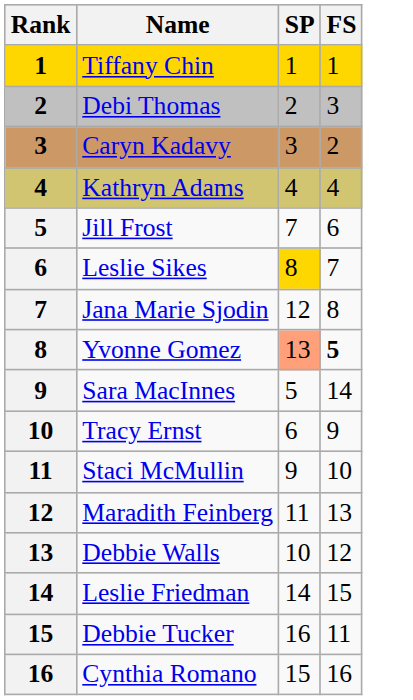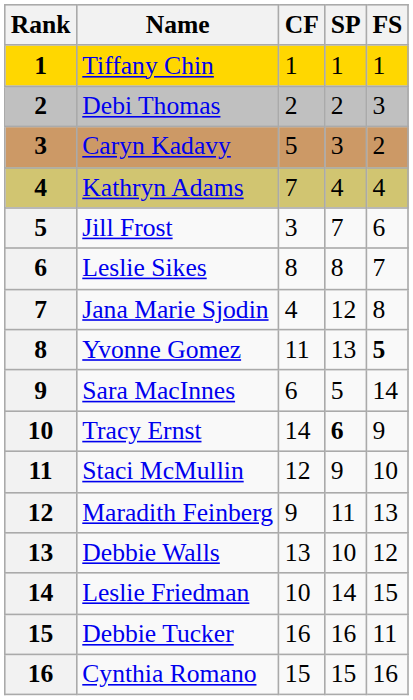 <table class="wikitable">
 <tr>
 <th>Rank</th>
 <th>Name</th>
+<th>CF</th>
 <th>SP</th>
 <th>FS</th>
 </tr>
 <tr bgcolor="gold">
 <td align="center"><strong>1</strong></td>
 <td><a href='#'>Tiffany Chin</a></td>
 <td>1</td>
 <td>1</td>
+<td>1</td>
 </tr>
 <tr bgcolor="silver">
 <td align="center"><strong>2</strong></td>
 <td><a href='#'>Debi Thomas</a></td>
+<td>2</td>
 <td>2</td>
 <td>3</td>
 </tr>
 <tr bgcolor="cc9966">
 <td align="center"><strong>3</strong></td>
 <td><a href='#'>Caryn Kadavy</a></td>
+<td>5</td>
 <td>3</td>
 <td>2</td>
 </tr>
 <tr bgcolor="#d1c571">
 <td align="center"><strong>4</strong></td>
 <td><a href='#'>Kathryn Adams</a></td>
+<td>7</td>
 <td>4</td>
 <td>4</td>
 </tr>
 <tr>
 <th>5</th>
 <td><a href='#'>Jill Frost</a></td>
+<td>3</td>
 <td>7</td>
 <td>6</td>
 </tr>
 <tr>
 <th>6</th>
 <td><a href='#'>Leslie Sikes</a></td>
-<td style="background: gold;">8</td>
+<td>8</td>
+<td>8</td>
 <td>7</td>
 </tr>
 <tr>
 <th>7</th>
 <td><a href='#'>Jana Marie Sjodin</a></td>
+<td>4</td>
 <td>12</td>
 <td>8</td>
 </tr>
 <tr>
 <th>8</th>
 <td><a href='#'>Yvonne Gomez</a></td>
-<td style="background: lightsalmon;">13</td>
+<td>11</td>
+<td>13</td>
 <td><strong>5</strong></td>
 </tr>
 <tr>
 <th>9</th>
 <td><a href='#'>Sara MacInnes</a></td>
+<td>6</td>
 <td>5</td>
 <td>14</td>
 </tr>
 <tr>
 <th>10</th>
 <td><a href='#'>Tracy Ernst</a></td>
-<td>6</td>
+<td>14</td>
+<td><strong>6</strong></td>
 <td>9</td>
 </tr>
 <tr>
 <th>11</th>
 <td><a href='#'>Staci McMullin</a></td>
+<td>12</td>
 <td>9</td>
 <td>10</td>
 </tr>
 <tr>
 <th>12</th>
 <td><a href='#'>Maradith Feinberg</a></td>
+<td>9</td>
 <td>11</td>
 <td>13</td>
 </tr>
 <tr>
 <th>13</th>
 <td><a href='#'>Debbie Walls</a></td>
+<td>13</td>
 <td>10</td>
 <td>12</td>
 </tr>
 <tr>
 <th>14</th>
 <td><a href='#'>Leslie Friedman</a></td>
+<td>10</td>
 <td>14</td>
 <td>15</td>
 </tr>
 <tr>
 <th>15</th>
 <td><a href='#'>Debbie Tucker</a></td>
 <td>16</td>
+<td>16</td>
 <td>11</td>
 </tr>
 <tr>
 <th>16</th>
 <td><a href='#'>Cynthia Romano</a></td>
 <td>15</td>
+<td>15</td>
 <td>16</td>
 </tr>
 </table>
